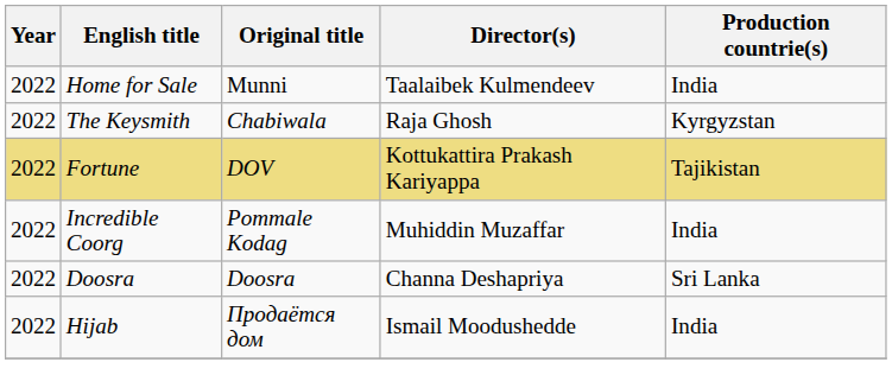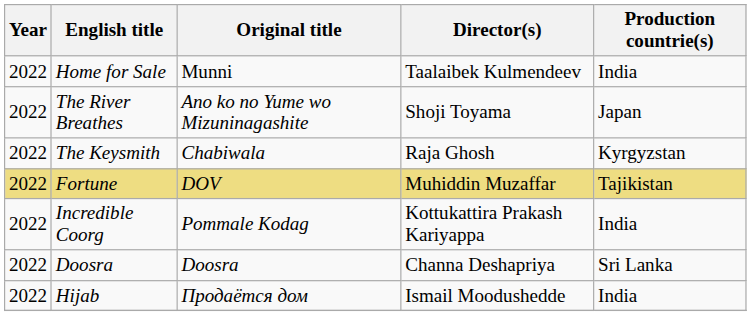 <table class="sortable wikitable" style="width:100%; margin-bottom:4px" cellpadding="5">
 <tr>
 <th scope="col">Year</th>
 <th scope="col">English title</th>
 <th scope="col">Original title</th>
 <th scope="col">Director(s)</th>
 <th scope="col">Production countrie(s)</th>
 </tr>
 <tr>
 <td>2022</td>
 <td><em>Home for Sale</em></td>
 <td>Munni</td>
 <td>Taalaibek Kulmendeev</td>
 <td>India</td>
 </tr>
 <tr>
 <td>2022</td>
+<td><em>The River Breathes</em></td>
+<td><em>Ano ko no Yume wo Mizuninagashite</em></td>
+<td>Shoji Toyama</td>
+<td>Japan</td>
+</tr>
+<tr>
+<td>2022</td>
 <td><em>The Keysmith</em></td>
 <td><em>Chabiwala</em></td>
 <td>Raja Ghosh</td>
 <td>Kyrgyzstan</td>
 </tr>
 <tr style="background:#eedd82;">
 <td>2022</td>
 <td><em>Fortune</em></td>
 <td><em>DOV</em></td>
-<td>Kottukattira Prakash Kariyappa</td>
+<td>Muhiddin Muzaffar</td>
 <td>Tajikistan</td>
 </tr>
 <tr>
 <td>2022</td>
 <td><em>Incredible Coorg</em></td>
 <td><em>Pommale Kodag</em></td>
-<td>Muhiddin Muzaffar</td>
+<td>Kottukattira Prakash Kariyappa</td>
 <td>India</td>
 </tr>
 <tr>
 <td>2022</td>
 <td><em>Doosra</em></td>
 <td><em>Doosra</em></td>
 <td>Channa Deshapriya</td>
 <td>Sri Lanka</td>
 </tr>
 <tr>
 <td>2022</td>
 <td><em>Hijab</em></td>
 <td><em>Продаётся дом</em></td>
 <td>Ismail Moodushedde</td>
 <td>India</td>
 </tr>
 <tr>
 </tr>
 </table>
